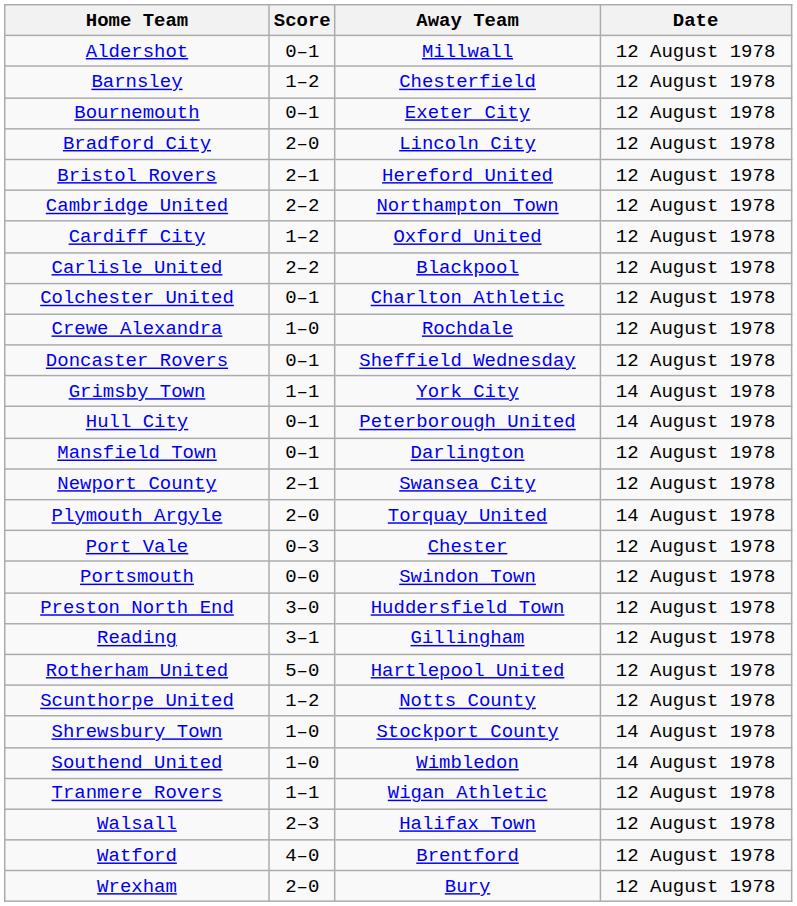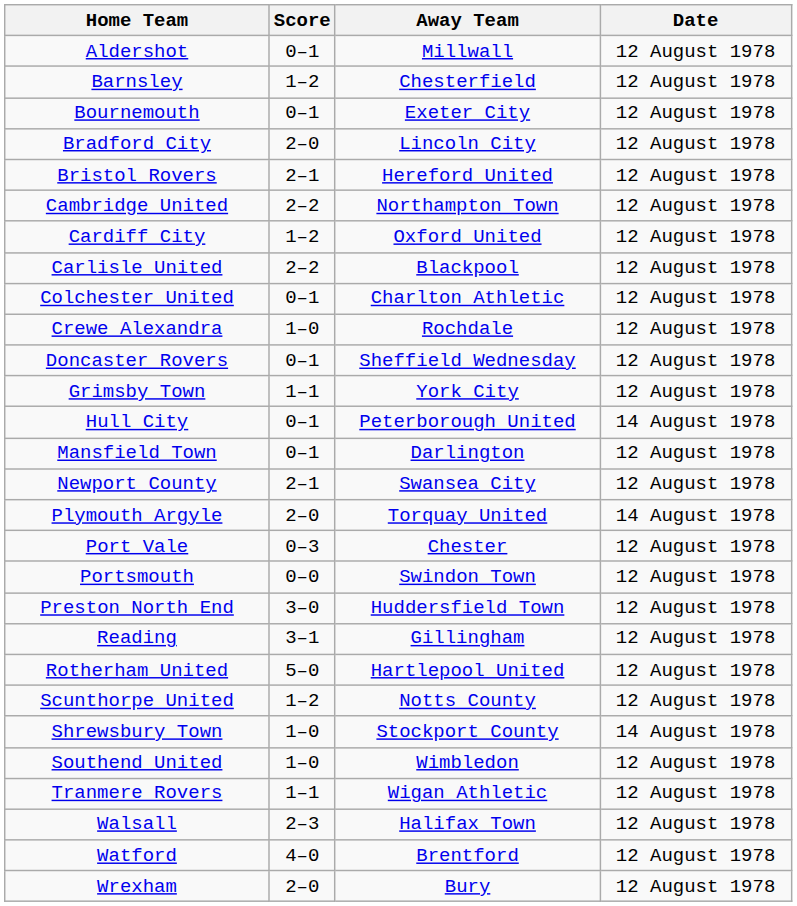 <table class="wikitable" style="text-align:center;">
 <tr>
 <th width=175>Home Team</th>
 <th width=20>Score</th>
 <th width=175>Away Team</th>
 <th width=125>Date</th>
 </tr>
 <tr>
 <td><a href='#'>Aldershot</a></td>
 <td>0–1</td>
 <td><a href='#'>Millwall</a></td>
 <td>12 August 1978</td>
 </tr>
 <tr>
 <td><a href='#'>Barnsley</a></td>
 <td>1–2</td>
 <td><a href='#'>Chesterfield</a></td>
 <td>12 August 1978</td>
 </tr>
 <tr>
 <td><a href='#'>Bournemouth</a></td>
 <td>0–1</td>
 <td><a href='#'>Exeter City</a></td>
 <td>12 August 1978</td>
 </tr>
 <tr>
 <td><a href='#'>Bradford City</a></td>
 <td>2–0</td>
 <td><a href='#'>Lincoln City</a></td>
 <td>12 August 1978</td>
 </tr>
 <tr>
 <td><a href='#'>Bristol Rovers</a></td>
 <td>2–1</td>
 <td><a href='#'>Hereford United</a></td>
 <td>12 August 1978</td>
 </tr>
 <tr>
 <td><a href='#'>Cambridge United</a></td>
 <td>2–2</td>
 <td><a href='#'>Northampton Town</a></td>
 <td>12 August 1978</td>
 </tr>
 <tr>
 <td><a href='#'>Cardiff City</a></td>
 <td>1–2</td>
 <td><a href='#'>Oxford United</a></td>
 <td>12 August 1978</td>
 </tr>
 <tr>
 <td><a href='#'>Carlisle United</a></td>
 <td>2–2</td>
 <td><a href='#'>Blackpool</a></td>
 <td>12 August 1978</td>
 </tr>
 <tr>
 <td><a href='#'>Colchester United</a></td>
 <td>0–1</td>
 <td><a href='#'>Charlton Athletic</a></td>
 <td>12 August 1978</td>
 </tr>
 <tr>
 <td><a href='#'>Crewe Alexandra</a></td>
 <td>1–0</td>
 <td><a href='#'>Rochdale</a></td>
 <td>12 August 1978</td>
 </tr>
 <tr>
 <td><a href='#'>Doncaster Rovers</a></td>
 <td>0–1</td>
 <td><a href='#'>Sheffield Wednesday</a></td>
 <td>12 August 1978</td>
 </tr>
 <tr>
 <td><a href='#'>Grimsby Town</a></td>
 <td>1–1</td>
 <td><a href='#'>York City</a></td>
-<td>14 August 1978</td>
+<td>12 August 1978</td>
 </tr>
 <tr>
 <td><a href='#'>Hull City</a></td>
 <td>0–1</td>
 <td><a href='#'>Peterborough United</a></td>
 <td>14 August 1978</td>
 </tr>
 <tr>
 <td><a href='#'>Mansfield Town</a></td>
 <td>0–1</td>
 <td><a href='#'>Darlington</a></td>
 <td>12 August 1978</td>
 </tr>
 <tr>
 <td><a href='#'>Newport County</a></td>
 <td>2–1</td>
 <td><a href='#'>Swansea City</a></td>
 <td>12 August 1978</td>
 </tr>
 <tr>
 <td><a href='#'>Plymouth Argyle</a></td>
 <td>2–0</td>
 <td><a href='#'>Torquay United</a></td>
 <td>14 August 1978</td>
 </tr>
 <tr>
 <td><a href='#'>Port Vale</a></td>
 <td>0–3</td>
 <td><a href='#'>Chester</a></td>
 <td>12 August 1978</td>
 </tr>
 <tr>
 <td><a href='#'>Portsmouth</a></td>
 <td>0–0</td>
 <td><a href='#'>Swindon Town</a></td>
 <td>12 August 1978</td>
 </tr>
 <tr>
 <td><a href='#'>Preston North End</a></td>
 <td>3–0</td>
 <td><a href='#'>Huddersfield Town</a></td>
 <td>12 August 1978</td>
 </tr>
 <tr>
 <td><a href='#'>Reading</a></td>
 <td>3–1</td>
 <td><a href='#'>Gillingham</a></td>
 <td>12 August 1978</td>
 </tr>
 <tr>
 <td><a href='#'>Rotherham United</a></td>
 <td>5–0</td>
 <td><a href='#'>Hartlepool United</a></td>
 <td>12 August 1978</td>
 </tr>
 <tr>
 <td><a href='#'>Scunthorpe United</a></td>
 <td>1–2</td>
 <td><a href='#'>Notts County</a></td>
 <td>12 August 1978</td>
 </tr>
 <tr>
 <td><a href='#'>Shrewsbury Town</a></td>
 <td>1–0</td>
 <td><a href='#'>Stockport County</a></td>
 <td>14 August 1978</td>
 </tr>
 <tr>
 <td><a href='#'>Southend United</a></td>
 <td>1–0</td>
 <td><a href='#'>Wimbledon</a></td>
-<td>14 August 1978</td>
+<td>12 August 1978</td>
 </tr>
 <tr>
 <td><a href='#'>Tranmere Rovers</a></td>
 <td>1–1</td>
 <td><a href='#'>Wigan Athletic</a></td>
 <td>12 August 1978</td>
 </tr>
 <tr>
 <td><a href='#'>Walsall</a></td>
 <td>2–3</td>
 <td><a href='#'>Halifax Town</a></td>
 <td>12 August 1978</td>
 </tr>
 <tr>
 <td><a href='#'>Watford</a></td>
 <td>4–0</td>
 <td><a href='#'>Brentford</a></td>
 <td>12 August 1978</td>
 </tr>
 <tr>
 <td><a href='#'>Wrexham</a></td>
 <td>2–0</td>
 <td><a href='#'>Bury</a></td>
 <td>12 August 1978</td>
 </tr>
 </table>
